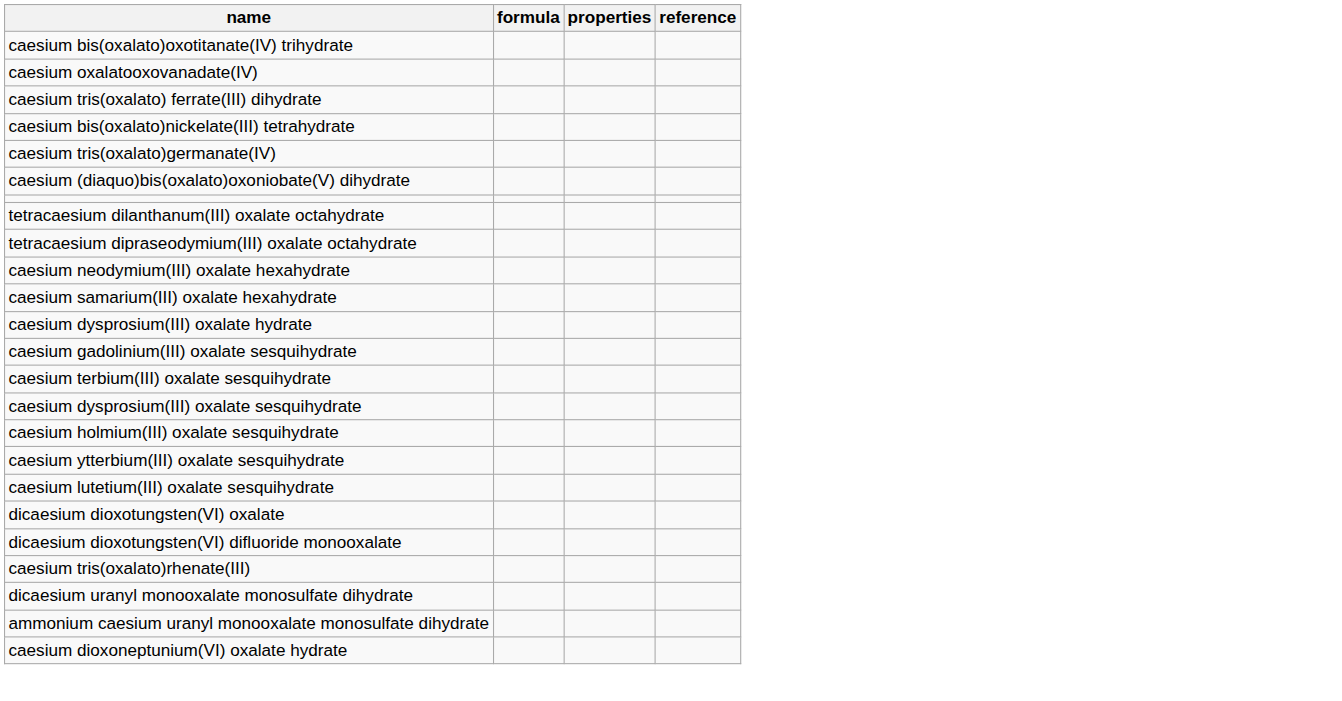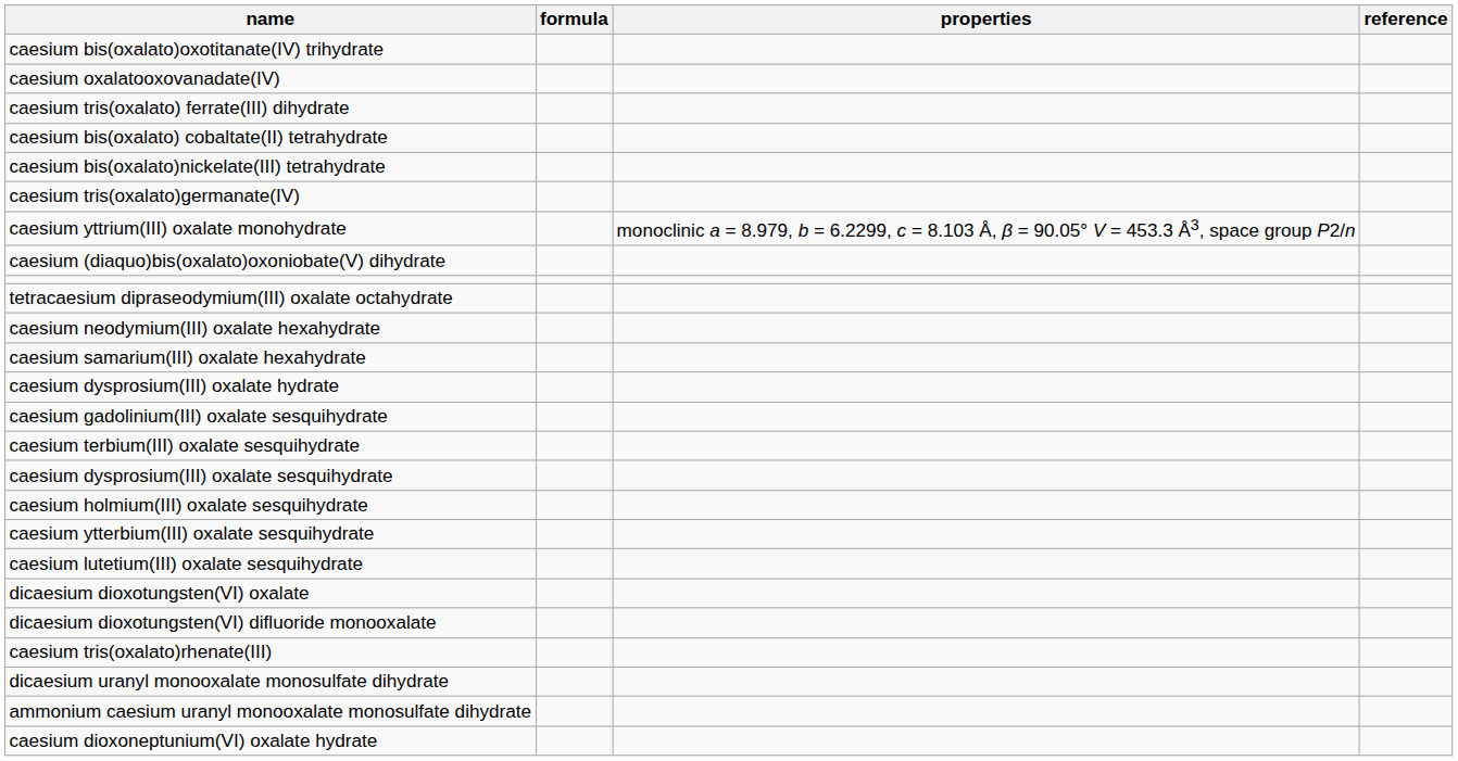 <table class="wikitable">
 <tr>
 <th>name</th>
 <th>formula</th>
 <th>properties</th>
 <th>reference</th>
 </tr>
 <tr>
 <td>caesium bis(oxalato)oxotitanate(IV) trihydrate</td>
 <td></td>
 <td></td>
 <td></td>
 </tr>
 <tr>
 <td>caesium oxalatooxovanadate(IV)</td>
 <td></td>
 <td></td>
 <td></td>
 </tr>
 <tr>
 <td>caesium tris(oxalato) ferrate(III) dihydrate</td>
 <td></td>
 <td></td>
 <td></td>
 </tr>
 <tr>
+<td>caesium bis(oxalato) cobaltate(II) tetrahydrate</td>
+<td></td>
+<td></td>
+<td></td>
+</tr>
+<tr>
 <td>caesium bis(oxalato)nickelate(III) tetrahydrate</td>
 <td></td>
 <td></td>
 <td></td>
 </tr>
 <tr>
 <td>caesium tris(oxalato)germanate(IV)</td>
 <td></td>
 <td></td>
 <td></td>
 </tr>
 <tr>
+<td>caesium yttrium(III) oxalate monohydrate</td>
+<td></td>
+<td>monoclinic <em>a</em> = 8.979, <em>b</em> = 6.2299, <em>c</em> = 8.103 Å, <em>β</em> = 90.05° <em>V</em> = 453.3 Å<sup>3</sup>, space group <em>P</em>2/<em>n</em></td>
+<td></td>
+</tr>
+<tr>
 <td>caesium (diaquo)bis(oxalato)oxoniobate(V) dihydrate</td>
 <td></td>
 <td></td>
 <td></td>
 </tr>
 <tr>
 <td></td>
-<td></td>
-<td></td>
-<td></td>
-</tr>
-<tr>
-<td>tetracaesium dilanthanum(III) oxalate octahydrate</td>
 <td></td>
 <td></td>
 <td></td>
 </tr>
 <tr>
 <td>tetracaesium dipraseodymium(III) oxalate octahydrate</td>
 <td></td>
 <td></td>
 <td></td>
 </tr>
 <tr>
 <td>caesium neodymium(III) oxalate hexahydrate</td>
 <td></td>
 <td></td>
 <td></td>
 </tr>
 <tr>
 <td>caesium samarium(III) oxalate hexahydrate</td>
 <td></td>
 <td></td>
 <td></td>
 </tr>
 <tr>
 <td>caesium dysprosium(III) oxalate hydrate</td>
 <td></td>
 <td></td>
 <td></td>
 </tr>
 <tr>
 <td>caesium gadolinium(III) oxalate sesquihydrate</td>
 <td></td>
 <td></td>
 <td></td>
 </tr>
 <tr>
 <td>caesium terbium(III) oxalate sesquihydrate</td>
 <td></td>
 <td></td>
 <td></td>
 </tr>
 <tr>
 <td>caesium dysprosium(III) oxalate sesquihydrate</td>
 <td></td>
 <td></td>
 <td></td>
 </tr>
 <tr>
 <td>caesium holmium(III) oxalate sesquihydrate</td>
 <td></td>
 <td></td>
 <td></td>
 </tr>
 <tr>
 <td>caesium ytterbium(III) oxalate sesquihydrate</td>
 <td></td>
 <td></td>
 <td></td>
 </tr>
 <tr>
 <td>caesium lutetium(III) oxalate sesquihydrate</td>
 <td></td>
 <td></td>
 <td></td>
 </tr>
 <tr>
 <td>dicaesium dioxotungsten(VI) oxalate</td>
 <td></td>
 <td></td>
 <td></td>
 </tr>
 <tr>
 <td>dicaesium dioxotungsten(VI) difluoride monooxalate</td>
 <td></td>
 <td></td>
 <td></td>
 </tr>
 <tr>
 <td>caesium tris(oxalato)rhenate(III)</td>
 <td></td>
 <td></td>
 <td></td>
 </tr>
 <tr>
 <td>dicaesium uranyl monooxalate monosulfate dihydrate</td>
 <td></td>
 <td></td>
 <td></td>
 </tr>
 <tr>
 <td>ammonium caesium uranyl monooxalate monosulfate dihydrate</td>
 <td></td>
 <td></td>
 <td></td>
 </tr>
 <tr>
 <td>caesium dioxoneptunium(VI) oxalate hydrate</td>
 <td></td>
 <td></td>
 <td></td>
 </tr>
 </table>
